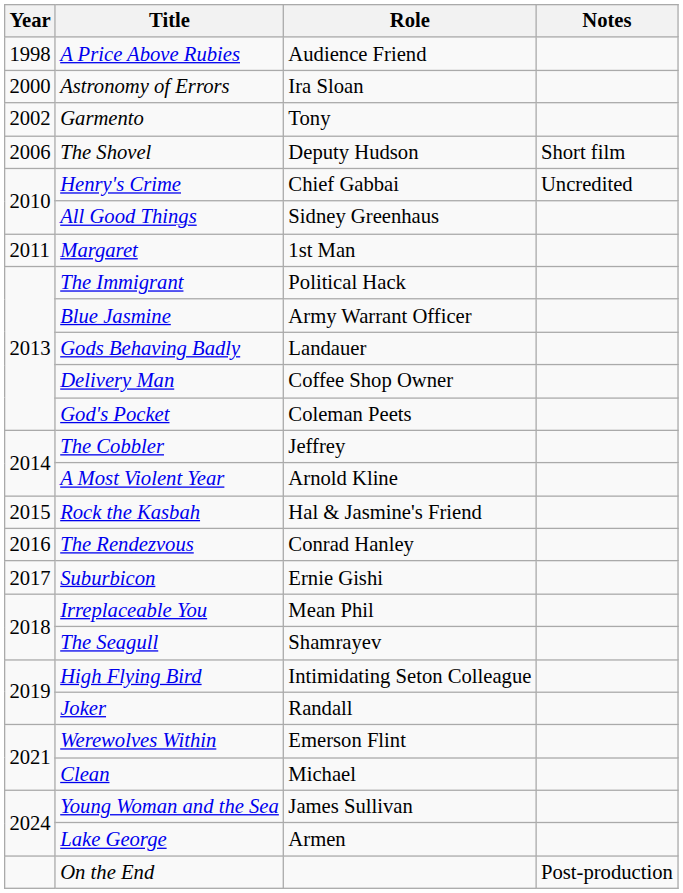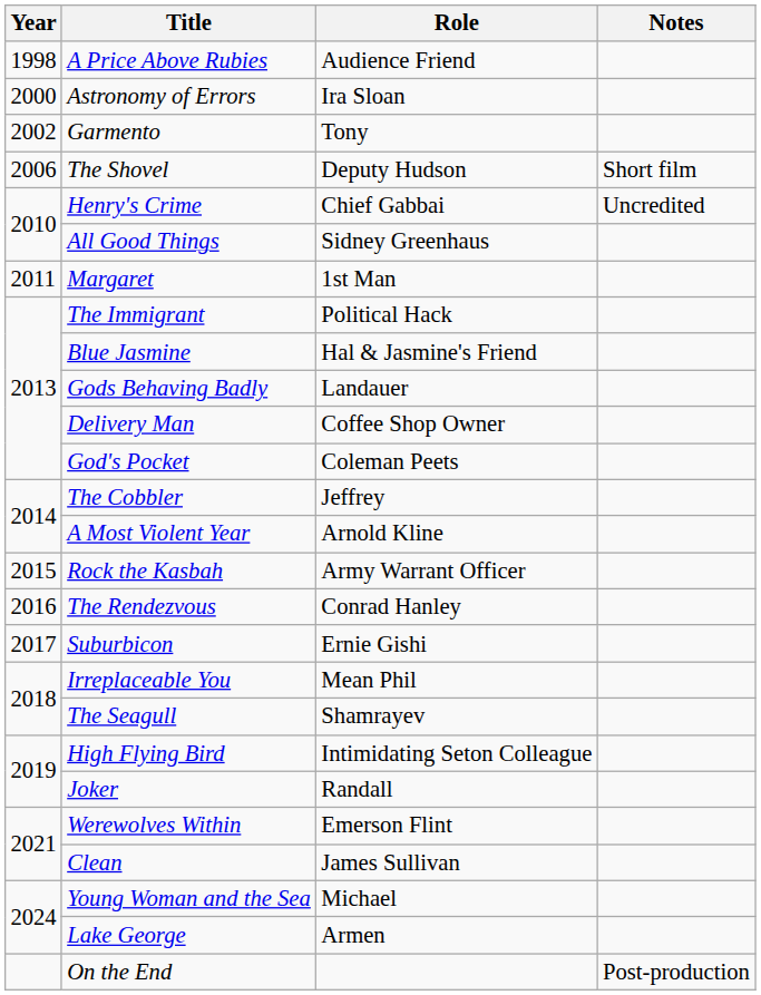 <table class="wikitable sortable">
 <tr>
 <th>Year</th>
 <th>Title</th>
 <th>Role</th>
 <th>Notes</th>
 </tr>
 <tr>
 <td>1998</td>
 <td><em><a href='#'>A Price Above Rubies</a></em></td>
 <td>Audience Friend</td>
 <td></td>
 </tr>
 <tr>
 <td>2000</td>
 <td><em>Astronomy of Errors</em></td>
 <td>Ira Sloan</td>
 <td></td>
 </tr>
 <tr>
 <td>2002</td>
 <td><em>Garmento</em></td>
 <td>Tony</td>
 <td></td>
 </tr>
 <tr>
 <td>2006</td>
 <td><em>The Shovel</em></td>
 <td>Deputy Hudson</td>
 <td>Short film</td>
 </tr>
 <tr>
 <td rowspan="2">2010</td>
 <td><em><a href='#'>Henry's Crime</a></em></td>
 <td>Chief Gabbai</td>
 <td>Uncredited</td>
 </tr>
 <tr>
 <td><em><a href='#'>All Good Things</a></em></td>
 <td>Sidney Greenhaus</td>
 <td></td>
 </tr>
 <tr>
 <td>2011</td>
 <td><em><a href='#'>Margaret</a></em></td>
 <td>1st Man</td>
 <td></td>
 </tr>
 <tr>
 <td rowspan="5">2013</td>
 <td><em><a href='#'>The Immigrant</a></em></td>
 <td>Political Hack</td>
 <td></td>
 </tr>
 <tr>
 <td><em><a href='#'>Blue Jasmine</a></em></td>
-<td>Army Warrant Officer</td>
+<td>Hal & Jasmine's Friend</td>
 <td></td>
 </tr>
 <tr>
 <td><em><a href='#'>Gods Behaving Badly</a></em></td>
 <td>Landauer</td>
 <td></td>
 </tr>
 <tr>
 <td><em><a href='#'>Delivery Man</a></em></td>
 <td>Coffee Shop Owner</td>
 <td></td>
 </tr>
 <tr>
 <td><em><a href='#'>God's Pocket</a></em></td>
 <td>Coleman Peets</td>
 <td></td>
 </tr>
 <tr>
 <td rowspan="2">2014</td>
 <td><em><a href='#'>The Cobbler</a></em></td>
 <td>Jeffrey</td>
 <td></td>
 </tr>
 <tr>
 <td><em><a href='#'>A Most Violent Year</a></em></td>
 <td>Arnold Kline</td>
 <td></td>
 </tr>
 <tr>
 <td>2015</td>
 <td><em><a href='#'>Rock the Kasbah</a></em></td>
-<td>Hal & Jasmine's Friend</td>
+<td>Army Warrant Officer</td>
 <td></td>
 </tr>
 <tr>
 <td>2016</td>
 <td><em><a href='#'>The Rendezvous</a></em></td>
 <td>Conrad Hanley</td>
 <td></td>
 </tr>
 <tr>
 <td>2017</td>
 <td><em><a href='#'>Suburbicon</a></em></td>
 <td>Ernie Gishi</td>
 <td></td>
 </tr>
 <tr>
 <td rowspan="2">2018</td>
 <td><em><a href='#'>Irreplaceable You</a></em></td>
 <td>Mean Phil</td>
 <td></td>
 </tr>
 <tr>
 <td><em><a href='#'>The Seagull</a></em></td>
 <td>Shamrayev</td>
 <td></td>
 </tr>
 <tr>
 <td rowspan="2">2019</td>
 <td><em><a href='#'>High Flying Bird</a></em></td>
 <td>Intimidating Seton Colleague</td>
 <td></td>
 </tr>
 <tr>
 <td><em><a href='#'>Joker</a></em></td>
 <td>Randall</td>
 <td></td>
 </tr>
 <tr>
 <td rowspan="2">2021</td>
 <td><em><a href='#'>Werewolves Within</a></em></td>
 <td>Emerson Flint</td>
 <td></td>
 </tr>
 <tr>
 <td><em><a href='#'>Clean</a></em></td>
-<td>Michael</td>
+<td>James Sullivan</td>
 <td></td>
 </tr>
 <tr>
 <td rowspan="2">2024</td>
 <td><em><a href='#'>Young Woman and the Sea</a></em></td>
-<td>James Sullivan</td>
+<td>Michael</td>
 <td></td>
 </tr>
 <tr>
 <td><em><a href='#'>Lake George</a></em></td>
 <td>Armen</td>
 <td></td>
 </tr>
 <tr>
 <td></td>
 <td><em>On the End</em></td>
 <td></td>
 <td>Post-production</td>
 </tr>
 </table>
